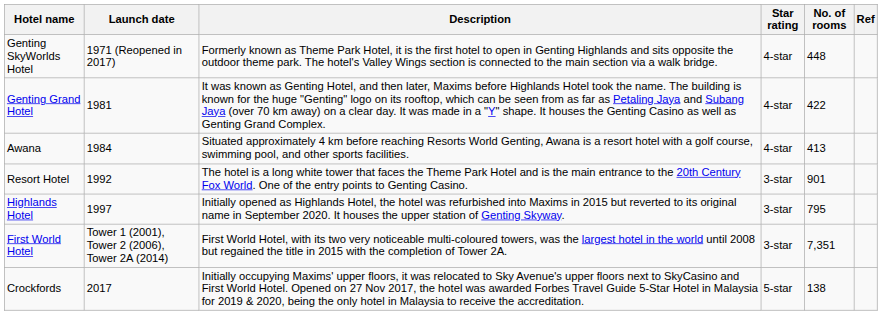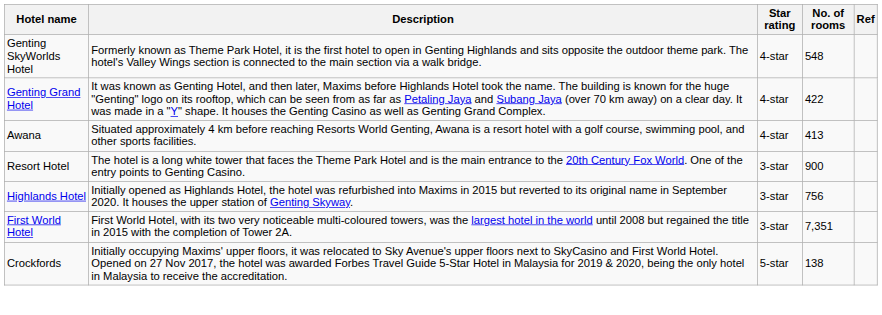 <table class="wikitable">
 <tr>
 <th>Hotel name</th>
-<th>Launch date</th>
 <th>Description</th>
 <th>Star rating</th>
 <th>No. of rooms</th>
 <th>Ref</th>
 </tr>
 <tr>
 <td>Genting SkyWorlds Hotel</td>
-<td>1971 (Reopened in 2017)</td>
 <td>Formerly known as Theme Park Hotel, it is the first hotel to open in Genting Highlands and sits opposite the outdoor theme park. The hotel's Valley Wings section is connected to the main section via a walk bridge.</td>
 <td>4-star</td>
-<td>448</td>
+<td>548</td>
 <td></td>
 </tr>
 <tr>
 <td><a href='#'>Genting Grand Hotel</a></td>
-<td>1981</td>
 <td>It was known as Genting Hotel, and then later, Maxims before Highlands Hotel took the name. The building is known for the huge "Genting" logo on its rooftop, which can be seen from as far as <a href='#'>Petaling Jaya</a> and <a href='#'>Subang Jaya</a> (over 70 km away) on a clear day. It was made in a "<a href='#'>Y</a>" shape. It houses the Genting Casino as well as Genting Grand Complex.</td>
 <td>4-star</td>
 <td>422</td>
 <td></td>
 </tr>
 <tr>
 <td>Awana</td>
-<td>1984</td>
 <td>Situated approximately 4 km before reaching Resorts World Genting, Awana is a resort hotel with a golf course, swimming pool, and other sports facilities.</td>
 <td>4-star</td>
 <td>413</td>
 <td></td>
 </tr>
 <tr>
 <td>Resort Hotel</td>
-<td>1992</td>
 <td>The hotel is a long white tower that faces the Theme Park Hotel and is the main entrance to the <a href='#'>20th Century Fox World</a>. One of the entry points to Genting Casino.</td>
 <td>3-star</td>
-<td>901</td>
+<td>900</td>
 <td></td>
 </tr>
 <tr>
 <td><a href='#'>Highlands Hotel</a></td>
-<td>1997</td>
 <td>Initially opened as Highlands Hotel, the hotel was refurbished into Maxims in 2015 but reverted to its original name in September 2020. It houses the upper station of <a href='#'>Genting Skyway</a>.</td>
 <td>3-star</td>
-<td>795</td>
+<td>756</td>
 <td></td>
 </tr>
 <tr>
 <td><a href='#'>First World Hotel</a></td>
-<td>Tower 1 (2001), Tower 2 (2006), Tower 2A (2014)</td>
 <td>First World Hotel, with its two very noticeable multi-coloured towers, was the <a href='#'>largest hotel in the world</a> until 2008 but regained the title in 2015 with the completion of Tower 2A.</td>
 <td>3-star</td>
 <td>7,351</td>
 <td></td>
 </tr>
 <tr>
 <td>Crockfords</td>
-<td>2017</td>
 <td>Initially occupying Maxims' upper floors, it was relocated to Sky Avenue's upper floors next to SkyCasino and First World Hotel. Opened on 27 Nov 2017, the hotel was awarded Forbes Travel Guide 5-Star Hotel in Malaysia for 2019 & 2020, being the only hotel in Malaysia to receive the accreditation.</td>
 <td>5-star</td>
 <td>138</td>
 <td></td>
 </tr>
 </table>
